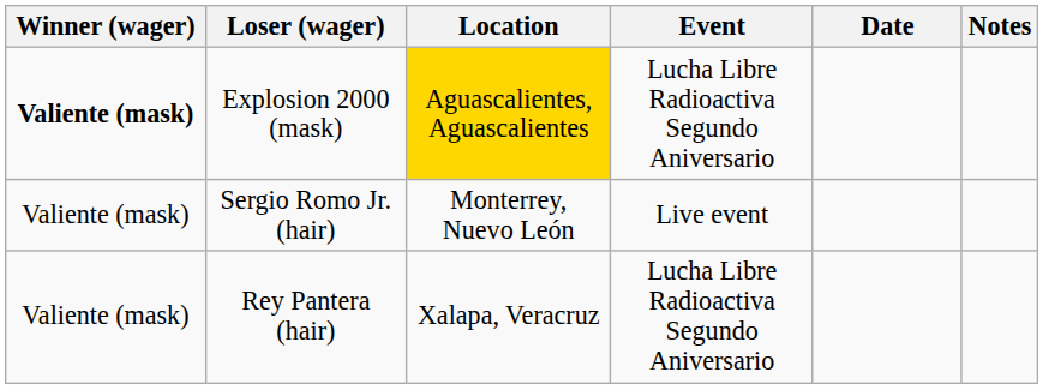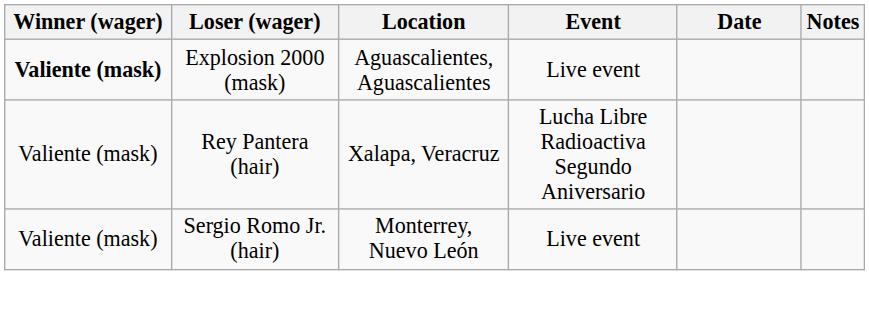 <table class="wikitable sortable" width=100%  style="text-align: center">
 <tr>
 <th width=20% scope="col">Winner (wager)</th>
 <th width=20% scope="col">Loser (wager)</th>
 <th width=20% scope="col">Location</th>
 <th width=20% scope="col">Event</th>
 <th width=15% scope="col">Date</th>
 <th class="unsortable" width=5% scope="col">Notes</th>
 </tr>
 <tr>
 <td><strong>Valiente (mask)</strong></td>
 <td>Explosion 2000 (mask)</td>
-<td style="background: gold;">Aguascalientes, Aguascalientes</td>
+<td>Aguascalientes, Aguascalientes</td>
+<td>Live event</td>
+<td></td>
+<td></td>
+</tr>
+<tr>
+<td>Valiente (mask)</td>
+<td>Rey Pantera (hair)</td>
+<td>Xalapa, Veracruz</td>
 <td>Lucha Libre Radioactiva Segundo Aniversario</td>
 <td></td>
 <td></td>
 </tr>
 <tr>
 <td>Valiente (mask)</td>
 <td>Sergio Romo Jr. (hair)</td>
 <td>Monterrey, Nuevo León</td>
 <td>Live event</td>
 <td></td>
 <td></td>
 </tr>
-<tr>
-<td>Valiente (mask)</td>
-<td>Rey Pantera (hair)</td>
-<td>Xalapa, Veracruz</td>
-<td>Lucha Libre Radioactiva Segundo Aniversario</td>
-<td></td>
-<td></td>
-</tr>
 </table>
